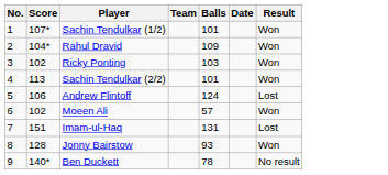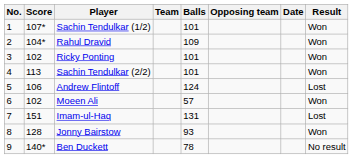 <table class="wikitable sortable" style="font-size:95%">
 <tr>
 <th>No.</th>
 <th>Score</th>
 <th>Player</th>
 <th>Team</th>
 <th>Balls</th>
+<th>Opposing team</th>
 <th>Date</th>
 <th>Result</th>
 </tr>
 <tr>
 <td>1</td>
 <td>107*</td>
 <td><a href='#'>Sachin Tendulkar</a> (1/2)</td>
 <td></td>
 <td> 101</td>
 <td></td>
+<td></td>
 <td>Won</td>
 </tr>
 <tr>
 <td>2</td>
 <td>104*</td>
 <td><a href='#'>Rahul Dravid</a></td>
 <td></td>
 <td> 109</td>
 <td></td>
+<td></td>
 <td>Won</td>
 </tr>
 <tr>
 <td>3</td>
 <td>102</td>
 <td><a href='#'>Ricky Ponting</a></td>
 <td></td>
-<td> 103</td>
+<td> 101</td>
+<td></td>
 <td></td>
 <td>Won</td>
 </tr>
 <tr>
 <td>4</td>
 <td>113</td>
 <td><a href='#'>Sachin Tendulkar</a> (2/2)</td>
 <td></td>
 <td> 101</td>
 <td></td>
+<td></td>
 <td>Won</td>
 </tr>
 <tr>
 <td>5</td>
 <td>106</td>
 <td><a href='#'>Andrew Flintoff</a></td>
 <td></td>
 <td> 124</td>
+<td></td>
 <td></td>
 <td>Lost</td>
 </tr>
 <tr>
 <td>6</td>
 <td>102</td>
 <td><a href='#'>Moeen Ali</a></td>
 <td></td>
 <td> 57</td>
 <td></td>
+<td></td>
 <td>Won</td>
 </tr>
 <tr>
 <td>7</td>
 <td>151</td>
 <td><a href='#'>Imam-ul-Haq</a></td>
 <td></td>
 <td> 131</td>
+<td></td>
 <td></td>
 <td>Lost</td>
 </tr>
 <tr>
 <td>8</td>
 <td>128</td>
 <td><a href='#'>Jonny Bairstow</a></td>
 <td></td>
 <td> 93</td>
 <td></td>
+<td></td>
 <td>Won</td>
 </tr>
 <tr>
 <td>9</td>
 <td>140*</td>
 <td><a href='#'>Ben Duckett</a></td>
 <td></td>
 <td> 78</td>
 <td></td>
+<td></td>
 <td>No result</td>
 </tr>
 </table>
